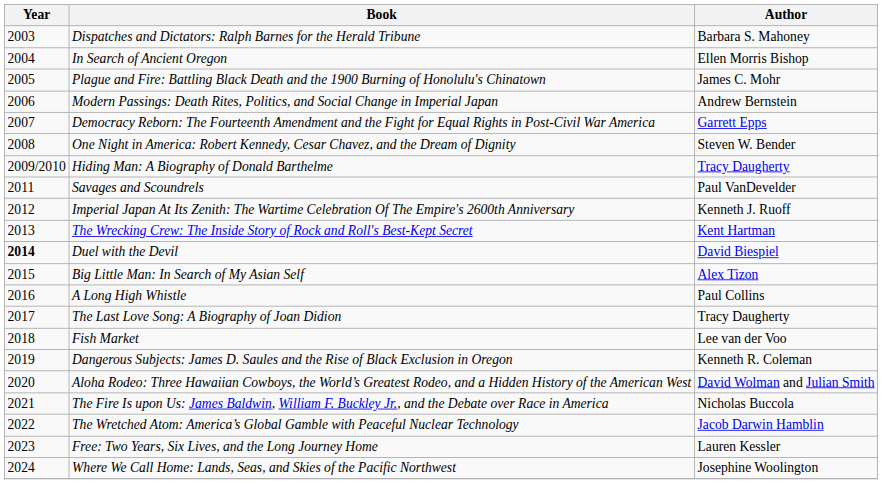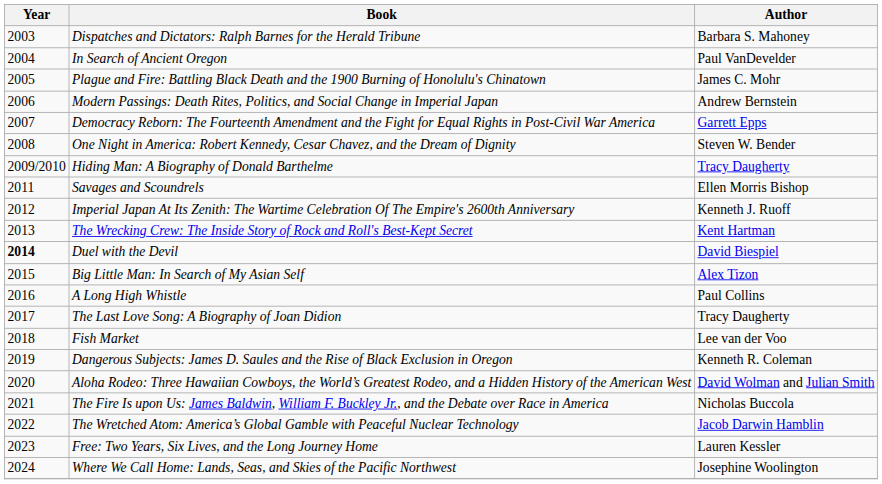 <table class="wikitable sortable">
 <tr>
 <th>Year</th>
 <th>Book</th>
 <th>Author</th>
 </tr>
 <tr>
 <td>2003</td>
 <td><em>Dispatches and Dictators: Ralph Barnes for the Herald Tribune</em></td>
 <td>Barbara S. Mahoney</td>
 </tr>
 <tr>
 <td>2004</td>
 <td><em>In Search of Ancient Oregon</em></td>
-<td>Ellen Morris Bishop</td>
+<td>Paul VanDevelder</td>
 </tr>
 <tr>
 <td>2005</td>
 <td><em>Plague and Fire: Battling Black Death and the 1900 Burning of Honolulu's Chinatown</em></td>
 <td>James C. Mohr</td>
 </tr>
 <tr>
 <td>2006</td>
 <td><em>Modern Passings: Death Rites, Politics, and Social Change in Imperial Japan</em></td>
 <td>Andrew Bernstein</td>
 </tr>
 <tr>
 <td>2007</td>
 <td><em>Democracy Reborn: The Fourteenth Amendment and the Fight for Equal Rights in Post-Civil War America</em></td>
 <td><a href='#'>Garrett Epps</a></td>
 </tr>
 <tr>
 <td>2008</td>
 <td><em>One Night in America: Robert Kennedy, Cesar Chavez, and the Dream of Dignity</em></td>
 <td>Steven W. Bender</td>
 </tr>
 <tr>
 <td>2009/2010</td>
 <td><em>Hiding Man: A Biography of Donald Barthelme</em></td>
 <td><a href='#'>Tracy Daugherty</a></td>
 </tr>
 <tr>
 <td>2011</td>
 <td><em>Savages and Scoundrels</em></td>
-<td>Paul VanDevelder</td>
+<td>Ellen Morris Bishop</td>
 </tr>
 <tr>
 <td>2012</td>
 <td><em>Imperial Japan At Its Zenith: The Wartime Celebration Of The Empire's 2600th Anniversary</em></td>
 <td>Kenneth J. Ruoff</td>
 </tr>
 <tr>
 <td>2013</td>
 <td><em><a href='#'>The Wrecking Crew: The Inside Story of Rock and Roll's Best-Kept Secret</a></em></td>
 <td><a href='#'>Kent Hartman</a></td>
 </tr>
 <tr>
 <td><strong>2014</strong></td>
 <td><em>Duel with the Devil</em></td>
 <td><a href='#'>David Biespiel</a></td>
 </tr>
 <tr>
 <td>2015</td>
 <td><em>Big Little Man: In Search of My Asian Self</em></td>
 <td><a href='#'>Alex Tizon</a></td>
 </tr>
 <tr>
 <td>2016</td>
 <td><em>A Long High Whistle</em></td>
 <td>Paul Collins</td>
 </tr>
 <tr>
 <td>2017</td>
 <td><em>The Last Love Song: A Biography of Joan Didion</em></td>
 <td>Tracy Daugherty</td>
 </tr>
 <tr>
 <td>2018</td>
 <td><em>Fish Market</em></td>
 <td>Lee van der Voo</td>
 </tr>
 <tr>
 <td>2019</td>
 <td><em>Dangerous Subjects: James D. Saules and the Rise of Black Exclusion in Oregon</em></td>
 <td>Kenneth R. Coleman</td>
 </tr>
 <tr>
 <td>2020</td>
 <td><em>Aloha Rodeo: Three Hawaiian Cowboys, the World’s Greatest Rodeo, and a Hidden History of the American West</em></td>
 <td><a href='#'>David Wolman</a> and <a href='#'>Julian Smith</a></td>
 </tr>
 <tr>
 <td>2021</td>
 <td><em>The Fire Is upon Us: <a href='#'>James Baldwin</a>, <a href='#'>William F. Buckley Jr.</a>, and the Debate over Race in America</em></td>
 <td>Nicholas Buccola</td>
 </tr>
 <tr>
 <td>2022</td>
 <td><em>The Wretched Atom: America’s Global Gamble with Peaceful Nuclear Technology</em></td>
 <td><a href='#'>Jacob Darwin Hamblin</a></td>
 </tr>
 <tr>
 <td>2023</td>
 <td><em>Free: Two Years, Six Lives, and the Long Journey Home</em></td>
 <td>Lauren Kessler</td>
 </tr>
 <tr>
 <td>2024</td>
 <td><em>Where We Call Home: Lands, Seas, and Skies of the Pacific Northwest</em></td>
 <td>Josephine Woolington</td>
 </tr>
 <tr>
 </tr>
 </table>
